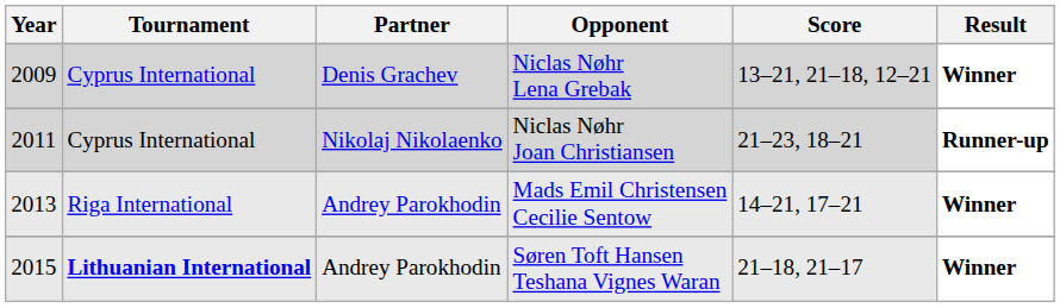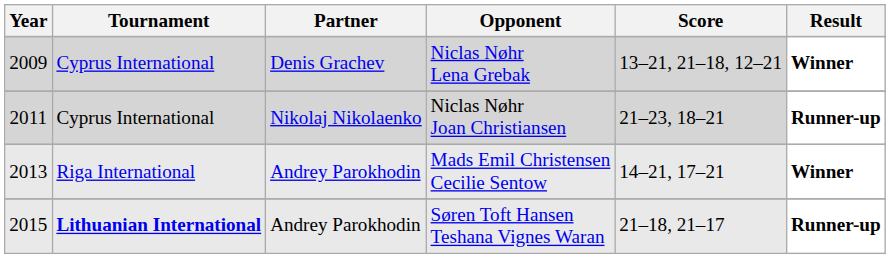 <table class="sortable wikitable" style="font-size: 90%;">
 <tr>
 <th>Year</th>
 <th>Tournament</th>
 <th>Partner</th>
 <th>Opponent</th>
 <th>Score</th>
 <th>Result</th>
 </tr>
 <tr>
 </tr>
 <tr style="background:#D5D5D5">
 <td align="center">2009</td>
 <td align="left"><a href='#'>Cyprus International</a></td>
 <td align="left"> <a href='#'>Denis Grachev</a></td>
 <td align="left"> <a href='#'>Niclas Nøhr</a> <br>  <a href='#'>Lena Grebak</a></td>
 <td align="left">13–21, 21–18, 12–21</td>
 <td style="text-align:left; background:white"> <strong>Winner</strong></td>
 </tr>
 <tr>
 </tr>
 <tr style="background:#D5D5D5">
 <td align="center">2011</td>
 <td align="left">Cyprus International</td>
 <td align="left"> <a href='#'>Nikolaj Nikolaenko</a></td>
 <td align="left"> Niclas Nøhr <br>  <a href='#'>Joan Christiansen</a></td>
 <td align="left">21–23, 18–21</td>
 <td style="text-align:left; background:white"> <strong>Runner-up</strong></td>
 </tr>
 <tr>
 </tr>
 <tr style="background:#E9E9E9">
 <td align="center">2013</td>
 <td align="left"><a href='#'>Riga International</a></td>
 <td align="left"> <a href='#'>Andrey Parokhodin</a></td>
 <td align="left"> <a href='#'>Mads Emil Christensen</a> <br>  <a href='#'>Cecilie Sentow</a></td>
 <td align="left">14–21, 17–21</td>
 <td style="text-align:left; background:white"> <strong>Winner</strong></td>
 </tr>
 <tr>
 </tr>
 <tr style="background:#E9E9E9">
 <td align="center">2015</td>
 <td align="left"><strong><a href='#'>Lithuanian International</a></strong></td>
 <td align="left"> Andrey Parokhodin</td>
 <td align="left"> <a href='#'>Søren Toft Hansen</a> <br>  <a href='#'>Teshana Vignes Waran</a></td>
 <td align="left">21–18, 21–17</td>
-<td style="text-align:left; background:white"> <strong>Winner</strong></td>
+<td style="text-align:left; background:white"> <strong>Runner-up</strong></td>
 </tr>
 </table>
